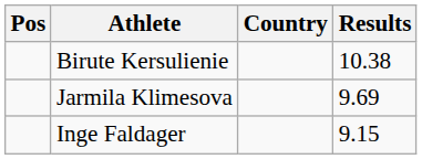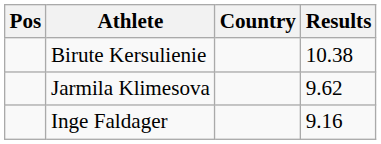 <table class="wikitable">
 <tr>
 <th>Pos</th>
 <th>Athlete</th>
 <th>Country</th>
 <th>Results</th>
 </tr>
 <tr>
 <td align="center"></td>
 <td>Birute Kersulienie</td>
 <td></td>
 <td>10.38</td>
 </tr>
 <tr>
 <td align="center"></td>
 <td>Jarmila Klimesova</td>
 <td></td>
-<td>9.69</td>
+<td>9.62</td>
 </tr>
 <tr>
 <td align="center"></td>
 <td>Inge Faldager</td>
 <td></td>
-<td>9.15</td>
+<td>9.16</td>
 </tr>
 </table>
